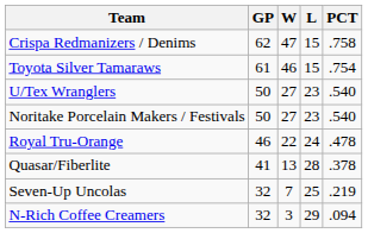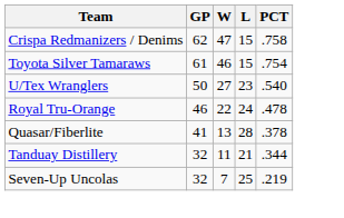 <table class="wikitable sortable" style="text-align:center;">
 <tr>
 <th>Team</th>
 <th>GP</th>
 <th>W</th>
 <th>L</th>
 <th>PCT</th>
 </tr>
 <tr>
 <td align=left><a href='#'>Crispa Redmanizers</a> / Denims</td>
 <td>62</td>
 <td>47</td>
 <td>15</td>
 <td>.758</td>
 </tr>
 <tr>
 <td align=left><a href='#'>Toyota Silver Tamaraws</a></td>
 <td>61</td>
 <td>46</td>
 <td>15</td>
 <td>.754</td>
 </tr>
 <tr>
 <td align=left><a href='#'>U/Tex Wranglers</a></td>
 <td>50</td>
 <td>27</td>
 <td>23</td>
 <td>.540</td>
 </tr>
 <tr>
-<td align=left>Noritake Porcelain Makers / Festivals</td>
-<td>50</td>
-<td>27</td>
-<td>23</td>
-<td>.540</td>
-</tr>
-<tr>
 <td align=left><a href='#'>Royal Tru-Orange</a></td>
 <td>46</td>
 <td>22</td>
 <td>24</td>
 <td>.478</td>
 </tr>
 <tr>
 <td align=left>Quasar/Fiberlite</td>
 <td>41</td>
 <td>13</td>
 <td>28</td>
 <td>.378</td>
 </tr>
 <tr>
+<td align=left><a href='#'>Tanduay Distillery</a></td>
+<td>32</td>
+<td>11</td>
+<td>21</td>
+<td>.344</td>
+</tr>
+<tr>
 <td align=left>Seven-Up Uncolas</td>
 <td>32</td>
 <td>7</td>
 <td>25</td>
 <td>.219</td>
 </tr>
-<tr>
-<td align=left><a href='#'>N-Rich Coffee Creamers</a></td>
-<td>32</td>
-<td>3</td>
-<td>29</td>
-<td>.094</td>
-</tr>
 </table>
